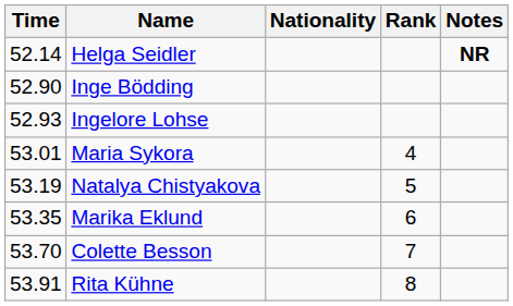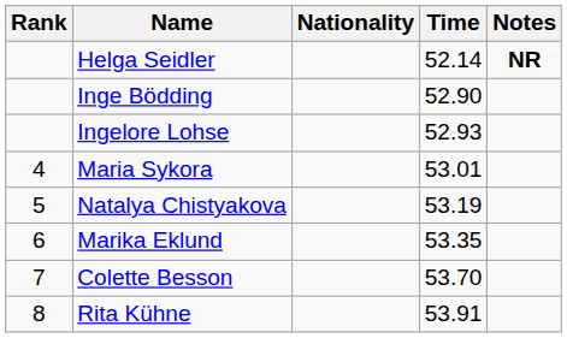 <table class="wikitable sortable" style="text-align:center">
 <tr>
-<th>Time</th>
+<th>Rank</th>
 <th>Name</th>
 <th>Nationality</th>
-<th>Rank</th>
+<th>Time</th>
 <th>Notes</th>
 </tr>
 <tr>
-<td>52.14</td>
+<td></td>
 <td align=left><a href='#'>Helga Seidler</a></td>
 <td align=left></td>
-<td></td>
+<td>52.14</td>
 <td><strong>NR</strong></td>
 </tr>
 <tr>
-<td>52.90</td>
+<td></td>
 <td align=left><a href='#'>Inge Bödding</a></td>
 <td align=left></td>
-<td></td>
+<td>52.90</td>
 <td></td>
 </tr>
 <tr>
-<td>52.93</td>
+<td></td>
 <td align=left><a href='#'>Ingelore Lohse</a></td>
 <td align=left></td>
-<td></td>
+<td>52.93</td>
 <td></td>
 </tr>
 <tr>
-<td>53.01</td>
+<td>4</td>
 <td align=left><a href='#'>Maria Sykora</a></td>
 <td align=left></td>
-<td>4</td>
+<td>53.01</td>
 <td></td>
 </tr>
 <tr>
-<td>53.19</td>
+<td>5</td>
 <td align=left><a href='#'>Natalya Chistyakova</a></td>
 <td align=left></td>
-<td>5</td>
+<td>53.19</td>
 <td></td>
 </tr>
 <tr>
-<td>53.35</td>
+<td>6</td>
 <td align=left><a href='#'>Marika Eklund</a></td>
 <td align=left></td>
-<td>6</td>
+<td>53.35</td>
 <td></td>
 </tr>
 <tr>
-<td>53.70</td>
+<td>7</td>
 <td align=left><a href='#'>Colette Besson</a></td>
 <td align=left></td>
-<td>7</td>
+<td>53.70</td>
 <td></td>
 </tr>
 <tr>
-<td>53.91</td>
+<td>8</td>
 <td align=left><a href='#'>Rita Kühne</a></td>
 <td align=left></td>
-<td>8</td>
+<td>53.91</td>
 <td></td>
 </tr>
 </table>
